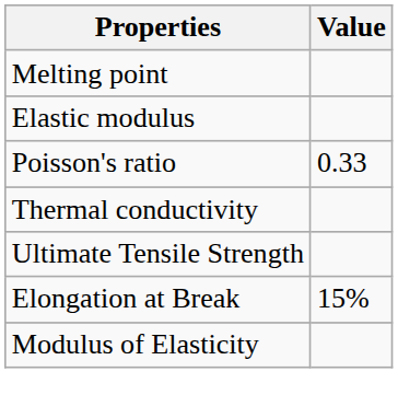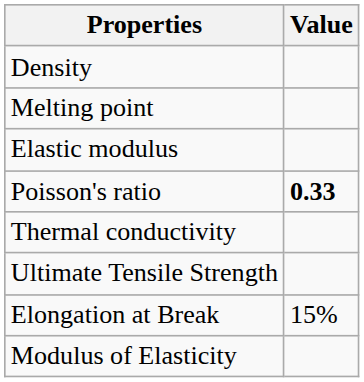 <table class="wikitable">
 <tr>
 <th>Properties</th>
 <th>Value</th>
+</tr>
+<tr>
+<td>Density</td>
+<td></td>
 </tr>
 <tr>
 <td>Melting point</td>
 <td></td>
 </tr>
 <tr>
 <td>Elastic modulus</td>
 <td></td>
 </tr>
 <tr>
 <td>Poisson's ratio</td>
-<td>0.33</td>
+<td><strong>0.33</strong></td>
 </tr>
 <tr>
 <td>Thermal conductivity</td>
 <td></td>
 </tr>
 <tr>
 <td>Ultimate Tensile Strength</td>
 <td></td>
 </tr>
 <tr>
 <td>Elongation at Break</td>
 <td>15%</td>
 </tr>
 <tr>
 <td>Modulus of Elasticity</td>
 <td></td>
 </tr>
 </table>
